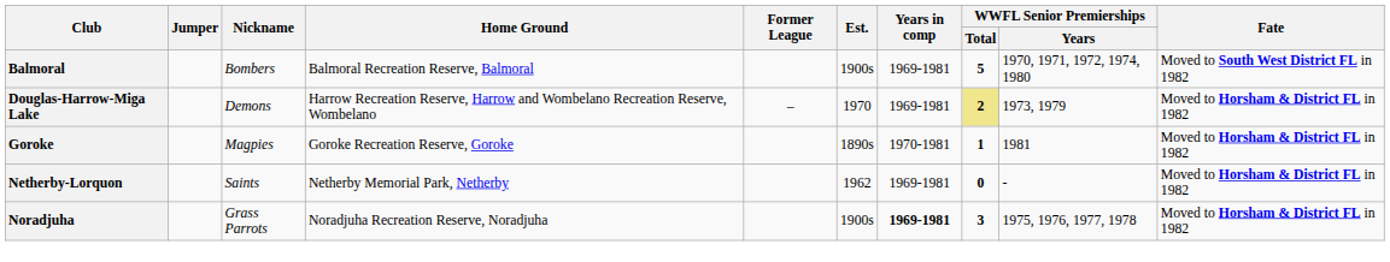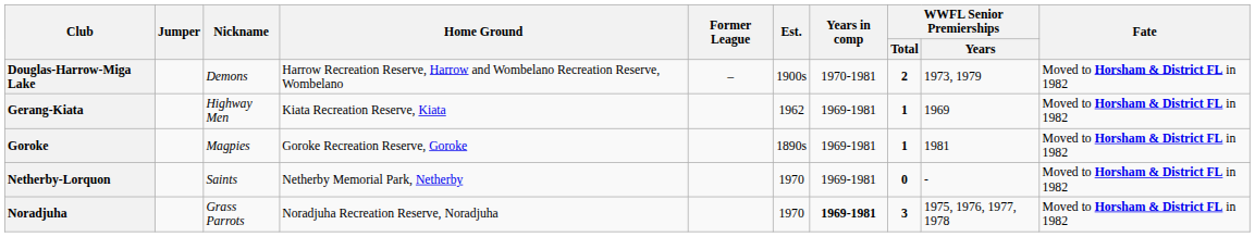 <table class="wikitable sortable">
 <tr>
 <th rowspan="2">Club</th>
 <th rowspan="2">Jumper</th>
 <th rowspan="2">Nickname</th>
 <th rowspan="2">Home Ground</th>
 <th rowspan="2">Former League</th>
 <th rowspan="2">Est.</th>
 <th rowspan="2">Years in comp</th>
 <th colspan="2">WWFL Senior Premierships</th>
 <th rowspan="2">Fate</th>
 </tr>
 <tr>
 <th>Total</th>
 <th>Years</th>
 </tr>
 <tr>
-<th style="text-align:left">Balmoral</th>
-<td></td>
-<td><em>Bombers</em></td>
-<td>Balmoral Recreation Reserve, <a href='#'>Balmoral</a></td>
-<td style="text-align:center;"></td>
-<td style="text-align:center;">1900s</td>
-<td style="text-align:center;">1969-1981</td>
-<td style="text-align:center;"><strong>5</strong></td>
-<td>1970, 1971, 1972, 1974, 1980</td>
-<td>Moved to <a href='#'><strong>South West District FL</strong></a> in 1982</td>
-</tr>
-<tr>
 <th style="text-align:left">Douglas-Harrow-Miga Lake</th>
 <td></td>
 <td><em>Demons</em></td>
 <td>Harrow Recreation Reserve, <a href='#'>Harrow</a> and Wombelano Recreation Reserve, Wombelano</td>
 <td style="text-align:center;">–</td>
-<td style="text-align:center;">1970</td>
+<td style="text-align:center;">1900s</td>
+<td style="text-align:center;">1970-1981</td>
+<td style="text-align:center;"><strong>2</strong></td>
+<td>1973, 1979</td>
+<td>Moved to <a href='#'><strong>Horsham & District FL</strong></a> in 1982</td>
+</tr>
+<tr>
+<th style="text-align:left">Gerang-Kiata</th>
+<td></td>
+<td><em>Highway Men</em></td>
+<td>Kiata Recreation Reserve, <a href='#'>Kiata</a></td>
+<td style="text-align:center;"></td>
+<td style="text-align:center;">1962</td>
 <td style="text-align:center;">1969-1981</td>
-<td style="background: khaki; text-align:center;"><strong>2</strong></td>
-<td>1973, 1979</td>
+<td style="text-align:center;"><strong>1</strong></td>
+<td>1969</td>
 <td>Moved to <a href='#'><strong>Horsham & District FL</strong></a> in 1982</td>
 </tr>
 <tr>
 <th style="text-align:left">Goroke</th>
 <td></td>
 <td><em>Magpies</em></td>
 <td>Goroke Recreation Reserve, <a href='#'>Goroke</a></td>
 <td style="text-align:center;"></td>
 <td style="text-align:center;">1890s</td>
-<td style="text-align:center;">1970-1981</td>
+<td style="text-align:center;">1969-1981</td>
 <td style="text-align:center;"><strong>1</strong></td>
 <td>1981</td>
 <td>Moved to <a href='#'><strong>Horsham & District FL</strong></a> in 1982</td>
 </tr>
 <tr>
 <th style="text-align:left">Netherby-Lorquon</th>
 <td></td>
 <td><em>Saints</em></td>
 <td>Netherby Memorial Park, <a href='#'>Netherby</a></td>
 <td style="text-align:center;"></td>
-<td style="text-align:center;">1962</td>
+<td style="text-align:center;">1970</td>
 <td style="text-align:center;">1969-1981</td>
 <td style="text-align:center;"><strong>0</strong></td>
 <td>-</td>
 <td>Moved to <a href='#'><strong>Horsham & District FL</strong></a> in 1982</td>
 </tr>
 <tr>
 <th style="text-align:left">Noradjuha</th>
 <td></td>
 <td><em>Grass Parrots</em></td>
 <td>Noradjuha Recreation Reserve, Noradjuha</td>
 <td style="text-align:center;"></td>
-<td style="text-align:center;">1900s</td>
+<td style="text-align:center;">1970</td>
 <td style="text-align:center;"><strong>1969-1981</strong></td>
 <td style="text-align:center;"><strong>3</strong></td>
 <td>1975, 1976, 1977, 1978</td>
 <td>Moved to <a href='#'><strong>Horsham & District FL</strong></a> in 1982</td>
 </tr>
 </table>
